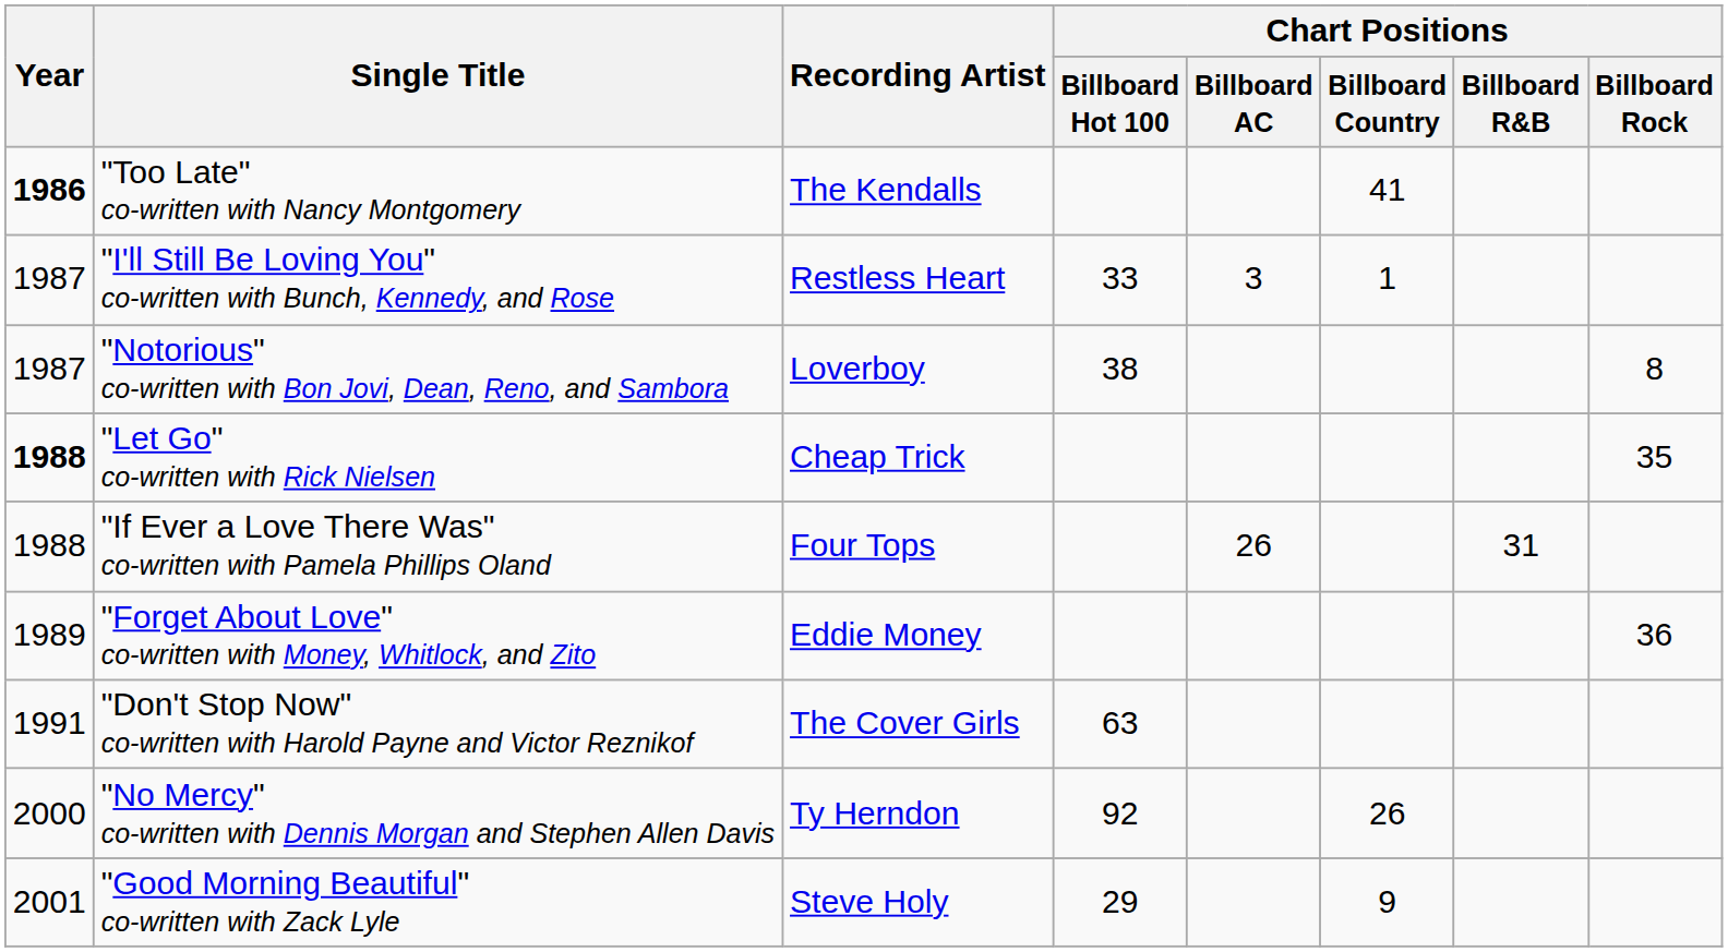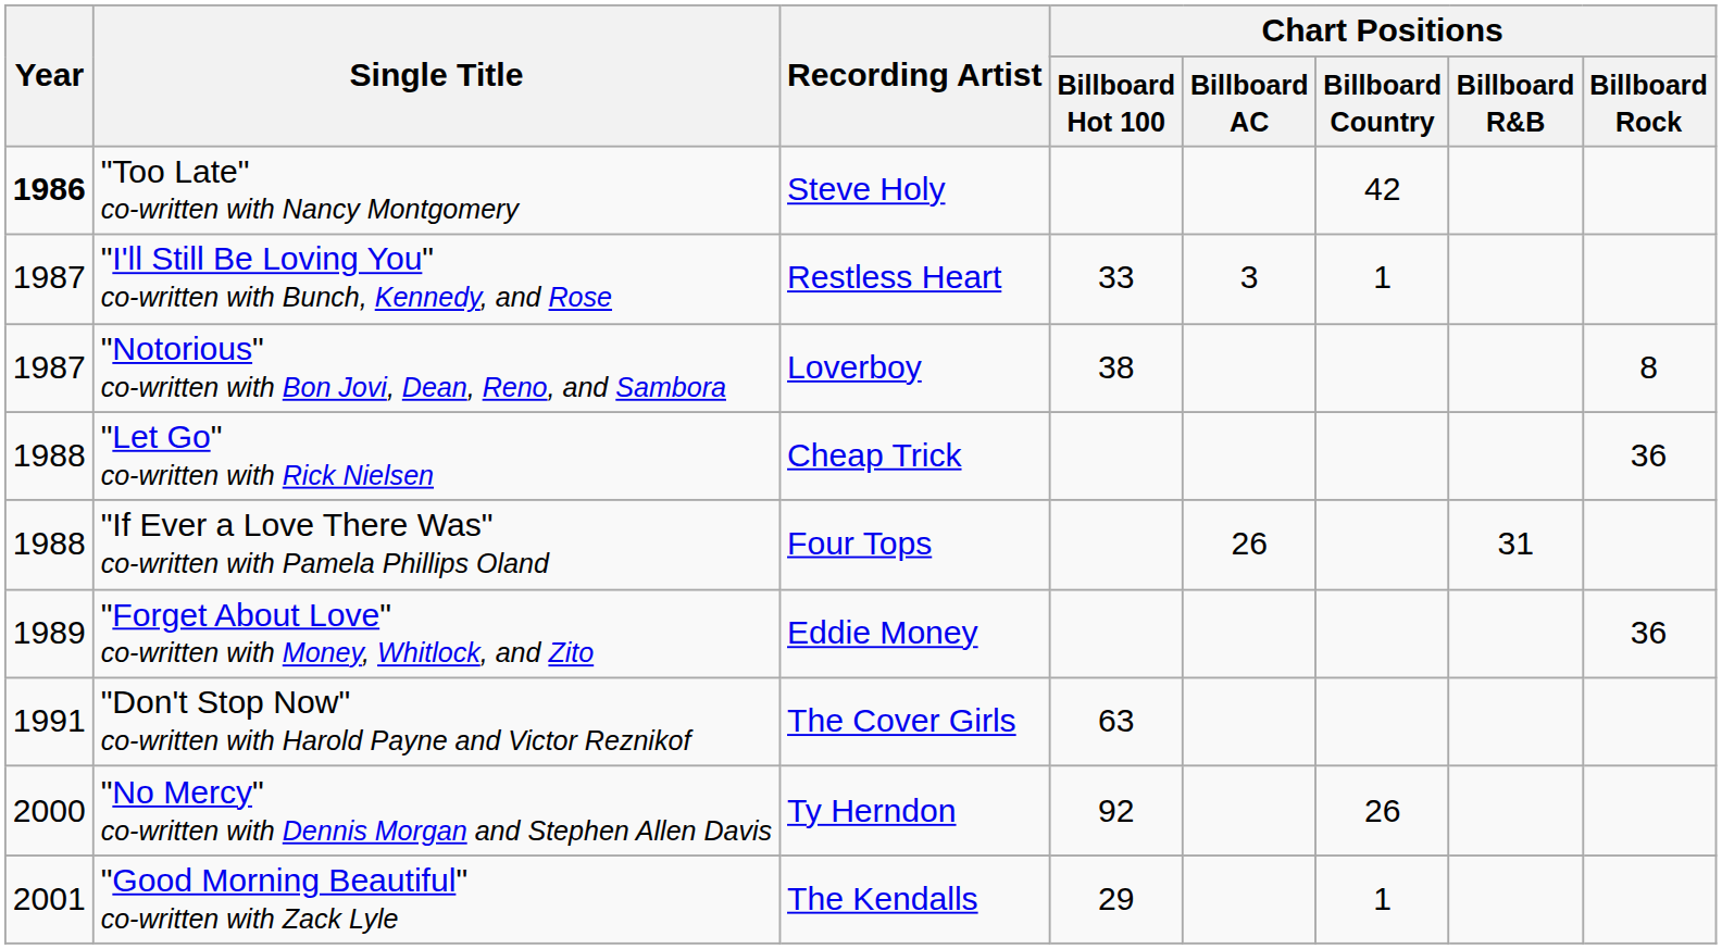 <table class="wikitable">
 <tr>
 <th rowspan="2">Year</th>
 <th rowspan="2">Single Title</th>
 <th rowspan="2">Recording Artist</th>
 <th colspan="6">Chart Positions</th>
 </tr>
 <tr>
 <th width="55"><small>Billboard Hot 100</small></th>
 <th width="55"><small>Billboard AC</small></th>
 <th width="55"><small>Billboard Country</small></th>
 <th width="55"><small>Billboard R&B</small></th>
 <th width="55"><small>Billboard Rock</small></th>
 </tr>
 <tr>
 <td><strong>1986</strong></td>
 <td>"Too Late"<br> <small><em>co-written with Nancy Montgomery</em></small></td>
-<td><a href='#'>The Kendalls</a></td>
+<td><a href='#'>Steve Holy</a></td>
 <td></td>
 <td></td>
-<td align="center">41</td>
+<td align="center">42</td>
 <td></td>
 <td></td>
 </tr>
 <tr>
 <td>1987</td>
 <td>"<a href='#'>I'll Still Be Loving You</a>"<br> <small><em>co-written with Bunch, <a href='#'>Kennedy</a>, and <a href='#'>Rose</a></em></small></td>
 <td><a href='#'>Restless Heart</a></td>
 <td align="center">33</td>
 <td align="center">3</td>
 <td align="center">1</td>
 <td></td>
 <td></td>
 </tr>
 <tr>
 <td>1987</td>
 <td>"<a href='#'>Notorious</a>"<br> <small><em>co-written with <a href='#'>Bon Jovi</a>, <a href='#'>Dean</a>, <a href='#'>Reno</a>, and <a href='#'>Sambora</a></em></small></td>
 <td><a href='#'>Loverboy</a></td>
 <td align="center">38</td>
 <td></td>
 <td></td>
 <td></td>
 <td align="center">8</td>
 </tr>
 <tr>
-<td><strong>1988</strong></td>
+<td>1988</td>
 <td>"<a href='#'>Let Go</a>" <br> <small><em>co-written with <a href='#'>Rick Nielsen</a></em></small></td>
 <td><a href='#'>Cheap Trick</a></td>
 <td></td>
 <td></td>
 <td></td>
 <td></td>
-<td align="center">35</td>
+<td align="center">36</td>
 </tr>
 <tr>
 <td>1988</td>
 <td>"If Ever a Love There Was" <br> <small><em>co-written with Pamela Phillips Oland</em></small></td>
 <td><a href='#'>Four Tops</a></td>
 <td></td>
 <td align="center">26</td>
 <td></td>
 <td align="center">31</td>
 <td></td>
 </tr>
 <tr>
 <td>1989</td>
 <td>"<a href='#'>Forget About Love</a>"  <br> <small><em>co-written with <a href='#'>Money</a>, <a href='#'>Whitlock</a>, and <a href='#'>Zito</a></em></small></td>
 <td><a href='#'>Eddie Money</a></td>
 <td></td>
 <td></td>
 <td></td>
 <td></td>
 <td align="center">36</td>
 </tr>
 <tr>
 <td>1991</td>
 <td>"Don't Stop Now"  <br> <small><em>co-written with Harold Payne and Victor Reznikof</em></small></td>
 <td><a href='#'>The Cover Girls</a></td>
 <td align="center">63</td>
 <td></td>
 <td></td>
 <td></td>
 <td></td>
 </tr>
 <tr>
 <td>2000</td>
 <td>"<a href='#'>No Mercy</a>"  <br> <small><em>co-written with <a href='#'>Dennis Morgan</a> and Stephen Allen Davis</em></small></td>
 <td><a href='#'>Ty Herndon</a></td>
 <td align="center">92</td>
 <td></td>
 <td align="center">26</td>
 <td></td>
 <td></td>
 </tr>
 <tr>
 <td>2001</td>
 <td>"<a href='#'>Good Morning Beautiful</a>"  <br> <small><em>co-written with Zack Lyle</em></small></td>
-<td><a href='#'>Steve Holy</a></td>
+<td><a href='#'>The Kendalls</a></td>
 <td align="center">29</td>
 <td></td>
-<td align="center">9</td>
+<td align="center">1</td>
 <td></td>
 <td></td>
 </tr>
 </table>
